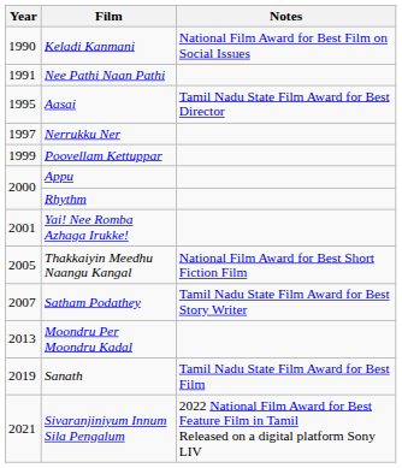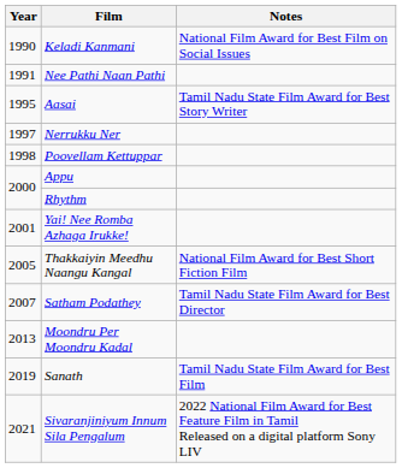 <table class="wikitable sortable">
 <tr>
 <th rowspan="2" style="width:35px;">Year</th>
 <th rowspan="2" style="width:150px;">Film</th>
 <th rowspan="2"  style="text-align:center; width:250px;" class="unsortable">Notes</th>
 </tr>
 <tr>
 </tr>
 <tr>
 <td rowspan="1">1990</td>
 <td><em><a href='#'>Keladi Kanmani</a></em></td>
 <td><a href='#'>National Film Award for Best Film on Social Issues</a></td>
 </tr>
 <tr>
 <td rowspan="1">1991</td>
 <td><em><a href='#'>Nee Pathi Naan Pathi</a></em></td>
 <td></td>
 </tr>
 <tr>
 <td rowspan="1">1995</td>
 <td><em><a href='#'>Aasai</a></em></td>
-<td><a href='#'>Tamil Nadu State Film Award for Best Director</a></td>
+<td><a href='#'>Tamil Nadu State Film Award for Best Story Writer</a></td>
 </tr>
 <tr>
 <td rowspan="1">1997</td>
 <td><em><a href='#'>Nerrukku Ner</a></em></td>
 <td></td>
 </tr>
 <tr>
-<td rowspan="1">1999</td>
+<td rowspan="1">1998</td>
 <td><em><a href='#'>Poovellam Kettuppar</a></em></td>
 <td></td>
 </tr>
 <tr>
 <td rowspan="2">2000</td>
 <td><em><a href='#'>Appu</a></em></td>
 <td></td>
 </tr>
 <tr>
 <td><em><a href='#'>Rhythm</a></em></td>
 <td></td>
 </tr>
 <tr>
 <td rowspan="1">2001</td>
 <td><em><a href='#'>Yai! Nee Romba Azhaga Irukke!</a></em></td>
 <td></td>
 </tr>
 <tr>
 <td rowspan="1">2005</td>
 <td><em>Thakkaiyin Meedhu Naangu Kangal</em></td>
 <td><a href='#'>National Film Award for Best Short Fiction Film</a></td>
 </tr>
 <tr>
 <td rowspan="1">2007</td>
 <td><em><a href='#'>Satham Podathey</a></em></td>
-<td><a href='#'>Tamil Nadu State Film Award for Best Story Writer</a></td>
+<td><a href='#'>Tamil Nadu State Film Award for Best Director</a></td>
 </tr>
 <tr>
 <td rowspan="1">2013</td>
 <td><em><a href='#'>Moondru Per Moondru Kadal</a></em></td>
 <td></td>
 </tr>
 <tr>
 <td rowspan="1">2019</td>
 <td><em>Sanath</em></td>
 <td><a href='#'>Tamil Nadu State Film Award for Best Film</a></td>
 </tr>
 <tr>
 <td rowspan="1">2021</td>
 <td><em><a href='#'>Sivaranjiniyum Innum Sila Pengalum</a></em></td>
 <td>2022 <a href='#'>National Film Award for Best Feature Film in Tamil</a><br>Released on a digital platform Sony LIV</td>
 </tr>
 </table>
